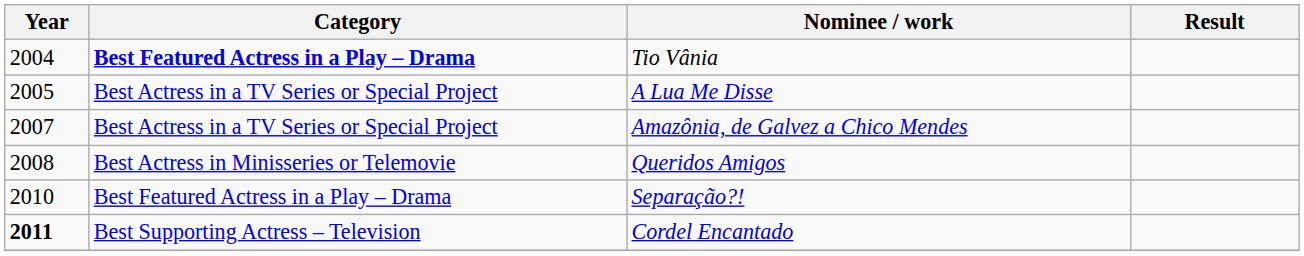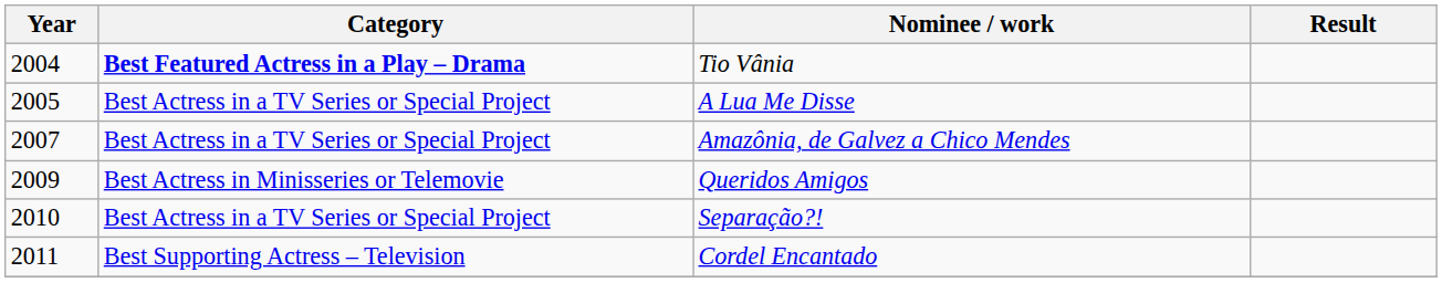 <table class=wikitable>
 <tr>
 <th Width=5%>Year</th>
 <th Width=32%>Category</th>
 <th Width=30%>Nominee / work</th>
 <th Width=10%>Result</th>
 </tr>
 <tr>
 <td>2004</td>
 <td><strong><a href='#'>Best Featured Actress in a Play – Drama</a></strong></td>
 <td><em>Tio Vânia</em></td>
 <td></td>
 </tr>
 <tr>
 <td>2005</td>
 <td><a href='#'>Best Actress in a TV Series or Special Project</a></td>
 <td><em><a href='#'>A Lua Me Disse</a></em></td>
 <td></td>
 </tr>
 <tr>
 <td>2007</td>
 <td><a href='#'>Best Actress in a TV Series or Special Project</a></td>
 <td><em><a href='#'>Amazônia, de Galvez a Chico Mendes</a></em></td>
 <td></td>
 </tr>
 <tr>
-<td>2008</td>
+<td>2009</td>
 <td><a href='#'>Best Actress in Minisseries or Telemovie</a></td>
 <td><em><a href='#'>Queridos Amigos</a></em></td>
 <td></td>
 </tr>
 <tr>
 <td>2010</td>
-<td><a href='#'>Best Featured Actress in a Play – Drama</a></td>
+<td><a href='#'>Best Actress in a TV Series or Special Project</a></td>
 <td><em><a href='#'>Separação?!</a></em></td>
 <td></td>
 </tr>
 <tr>
-<td><strong>2011</strong></td>
+<td>2011</td>
 <td><a href='#'>Best Supporting Actress – Television</a></td>
 <td><em><a href='#'>Cordel Encantado</a></em></td>
 <td></td>
 </tr>
 <tr>
 </tr>
 </table>
